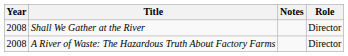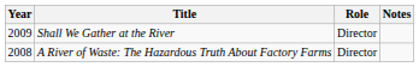 <table class="wikitable sortable">
 <tr>
 <th>Year</th>
 <th>Title</th>
+<th>Role</th>
 <th class="unsortable">Notes</th>
-<th>Role</th>
 </tr>
 <tr>
-<td>2008</td>
+<td>2009</td>
 <td><em>Shall We Gather at the River</em></td>
+<td>Director</td>
 <td></td>
-<td>Director</td>
 </tr>
 <tr>
 <td>2008</td>
 <td><em>A River of Waste: The Hazardous Truth About Factory Farms</em></td>
+<td>Director</td>
 <td></td>
-<td>Director</td>
 </tr>
 </table>
